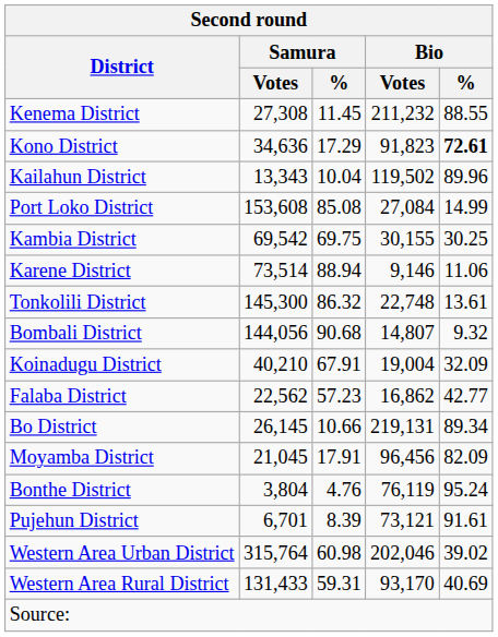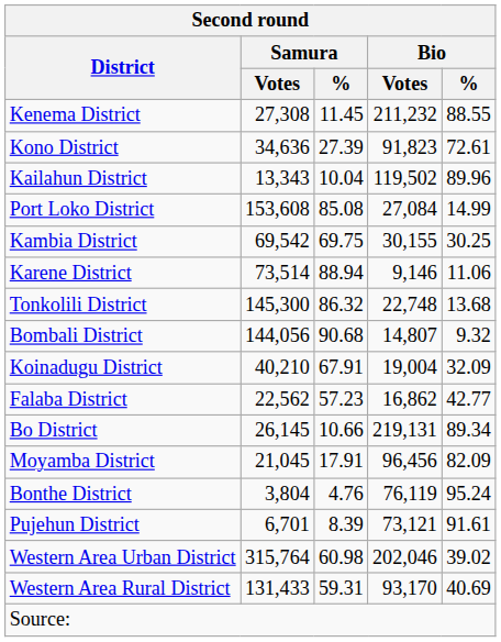 <table class=wikitable style=text-align:right>
 <tr>
 <th colspan=5>Second round</th>
 </tr>
 <tr>
 <th rowspan=2><a href='#'>District</a></th>
 <th colspan=2>Samura</th>
 <th colspan=2>Bio</th>
 </tr>
 <tr>
 <th>Votes</th>
 <th>%</th>
 <th>Votes</th>
 <th>%</th>
 </tr>
 <tr>
 <td align=left><a href='#'>Kenema District</a></td>
 <td>27,308</td>
 <td>11.45</td>
 <td>211,232</td>
 <td>88.55</td>
 </tr>
 <tr>
 <td align=left><a href='#'>Kono District</a></td>
 <td>34,636</td>
-<td>17.29</td>
+<td>27.39</td>
 <td>91,823</td>
-<td><strong>72.61</strong></td>
+<td>72.61</td>
 </tr>
 <tr>
 <td align=left><a href='#'>Kailahun District</a></td>
 <td>13,343</td>
 <td>10.04</td>
 <td>119,502</td>
 <td>89.96</td>
 </tr>
 <tr>
 <td align=left><a href='#'>Port Loko District</a></td>
 <td>153,608</td>
 <td>85.08</td>
 <td>27,084</td>
 <td>14.99</td>
 </tr>
 <tr>
 <td align=left><a href='#'>Kambia District</a></td>
 <td>69,542</td>
 <td>69.75</td>
 <td>30,155</td>
 <td>30.25</td>
 </tr>
 <tr>
 <td align=left><a href='#'>Karene District</a></td>
 <td>73,514</td>
 <td>88.94</td>
 <td>9,146</td>
 <td>11.06</td>
 </tr>
 <tr>
 <td align=left><a href='#'>Tonkolili District</a></td>
 <td>145,300</td>
 <td>86.32</td>
 <td>22,748</td>
-<td>13.61</td>
+<td>13.68</td>
 </tr>
 <tr>
 <td align=left><a href='#'>Bombali District</a></td>
 <td>144,056</td>
 <td>90.68</td>
 <td>14,807</td>
 <td>9.32</td>
 </tr>
 <tr>
 <td align=left><a href='#'>Koinadugu District</a></td>
 <td>40,210</td>
 <td>67.91</td>
 <td>19,004</td>
 <td>32.09</td>
 </tr>
 <tr>
 <td align=left><a href='#'>Falaba District</a></td>
 <td>22,562</td>
 <td>57.23</td>
 <td>16,862</td>
 <td>42.77</td>
 </tr>
 <tr>
 <td align=left><a href='#'>Bo District</a></td>
 <td>26,145</td>
 <td>10.66</td>
 <td>219,131</td>
 <td>89.34</td>
 </tr>
 <tr>
 <td align=left><a href='#'>Moyamba District</a></td>
 <td>21,045</td>
 <td>17.91</td>
 <td>96,456</td>
 <td>82.09</td>
 </tr>
 <tr>
 <td align=left><a href='#'>Bonthe District</a></td>
 <td>3,804</td>
 <td>4.76</td>
 <td>76,119</td>
 <td>95.24</td>
 </tr>
 <tr>
 <td align=left><a href='#'>Pujehun District</a></td>
 <td>6,701</td>
 <td>8.39</td>
 <td>73,121</td>
 <td>91.61</td>
 </tr>
 <tr>
 <td align=left><a href='#'>Western Area Urban District</a></td>
 <td>315,764</td>
 <td>60.98</td>
 <td>202,046</td>
 <td>39.02</td>
 </tr>
 <tr>
 <td align=left><a href='#'>Western Area Rural District</a></td>
 <td>131,433</td>
 <td>59.31</td>
 <td>93,170</td>
 <td>40.69</td>
 </tr>
 <tr>
 <td align=left colspan=9>Source: </td>
 </tr>
 </table>
